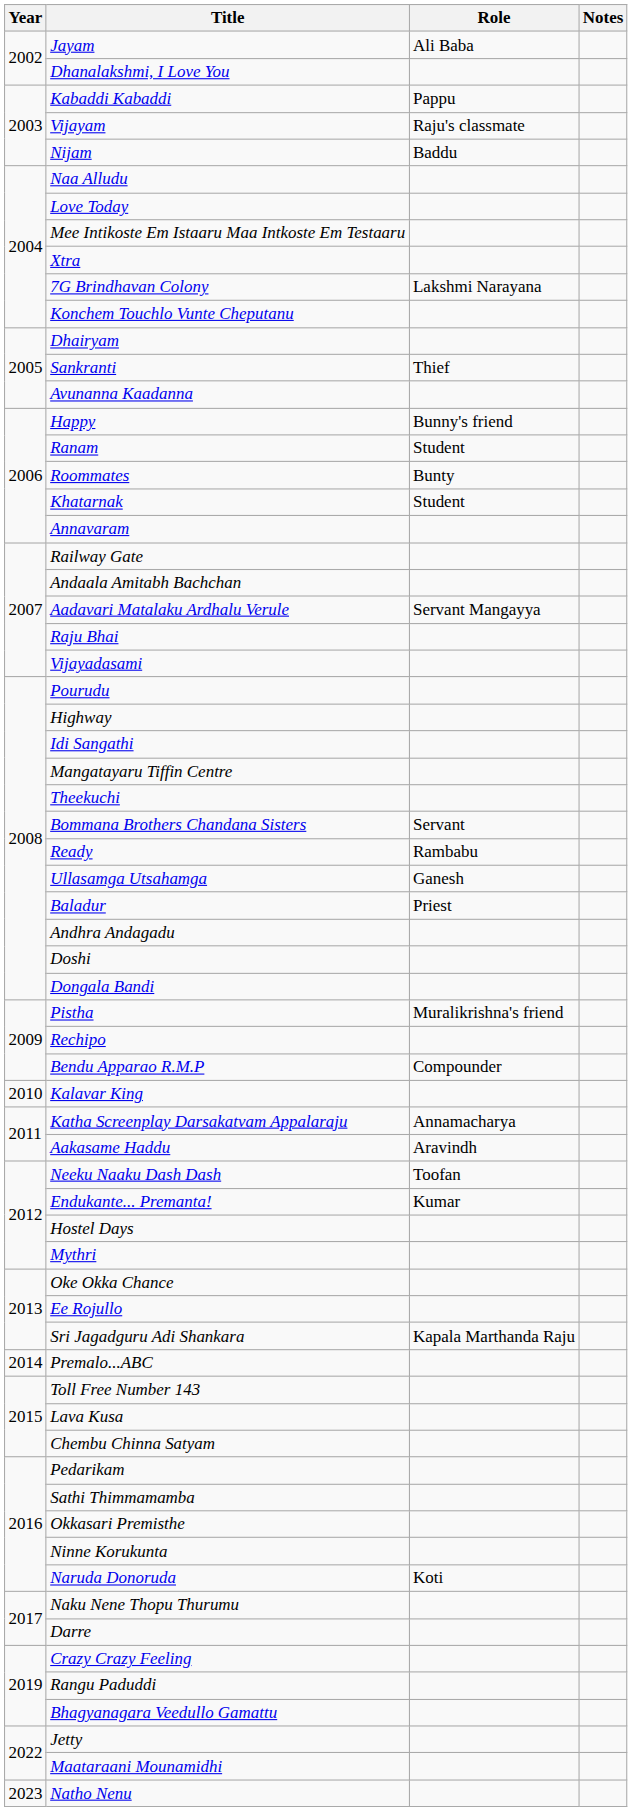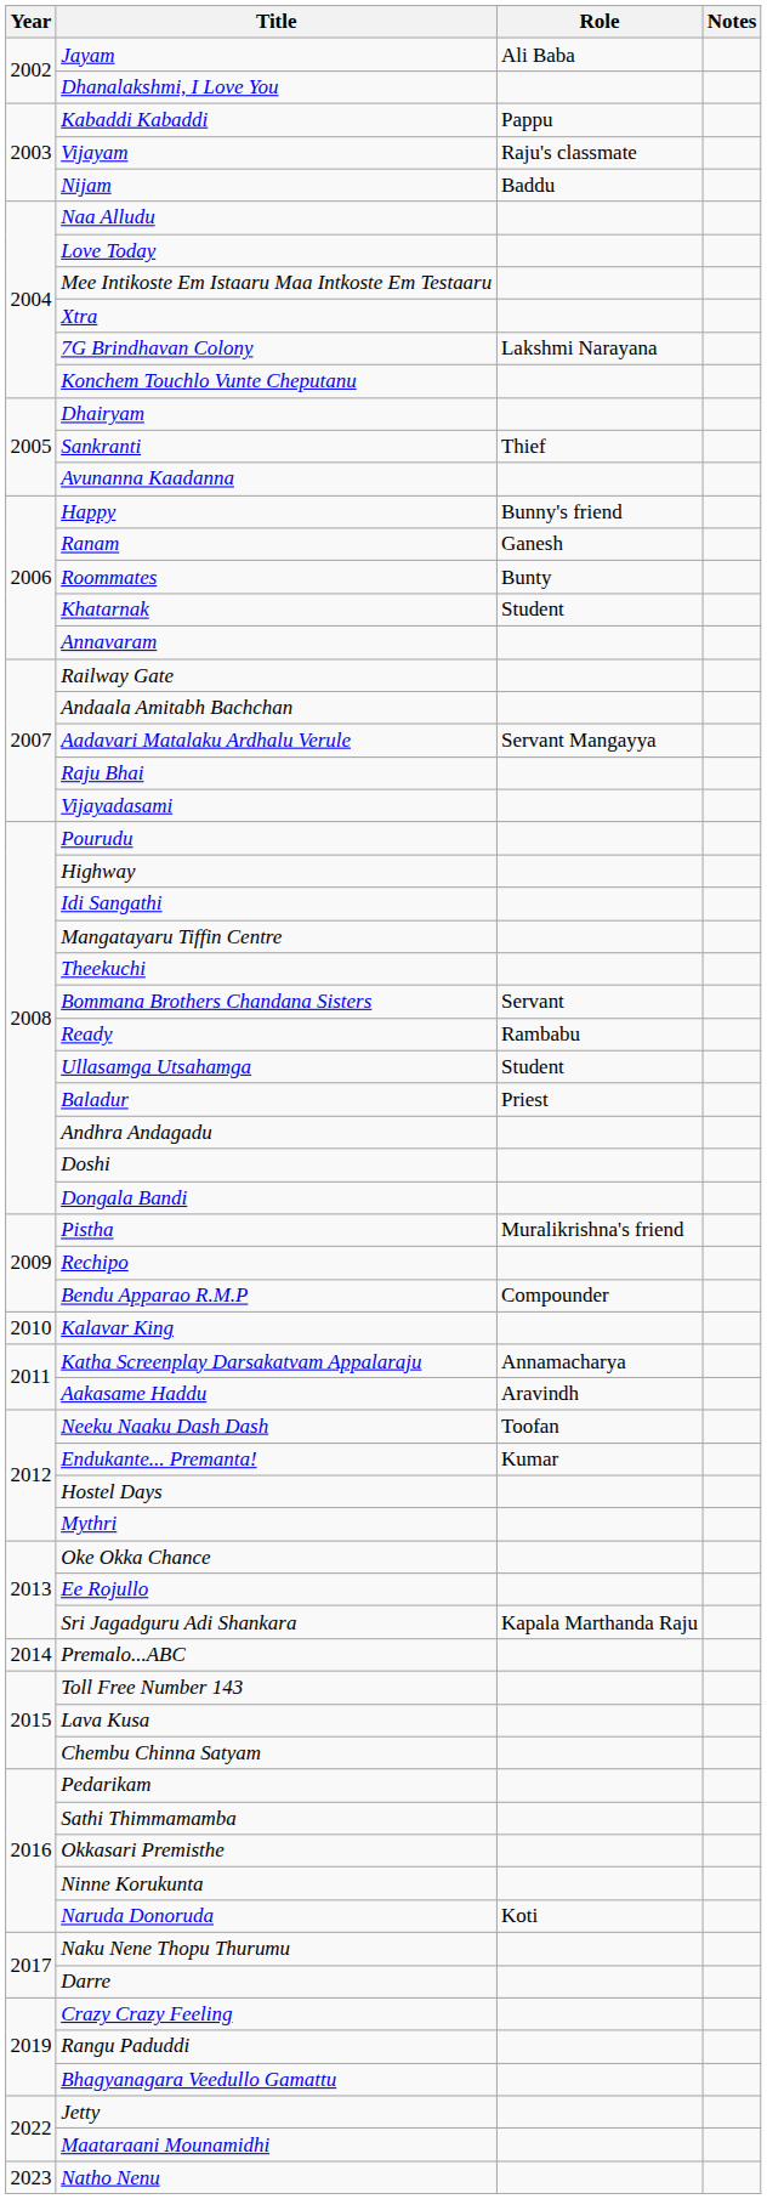 <table class="wikitable">
 <tr>
 <th>Year</th>
 <th>Title</th>
 <th>Role</th>
 <th>Notes</th>
 </tr>
 <tr>
 <td rowspan="2">2002</td>
 <td><em><a href='#'>Jayam</a></em></td>
 <td>Ali Baba</td>
 <td></td>
 </tr>
 <tr>
 <td><em><a href='#'>Dhanalakshmi, I Love You</a></em></td>
 <td></td>
 <td></td>
 </tr>
 <tr>
 <td rowspan="3">2003</td>
 <td><em><a href='#'>Kabaddi Kabaddi</a></em></td>
 <td>Pappu</td>
 <td></td>
 </tr>
 <tr>
 <td><em><a href='#'>Vijayam</a></em></td>
 <td>Raju's classmate</td>
 <td></td>
 </tr>
 <tr>
 <td><em><a href='#'>Nijam</a></em></td>
 <td>Baddu</td>
 <td></td>
 </tr>
 <tr>
 <td rowspan="6">2004</td>
 <td><em><a href='#'>Naa Alludu</a></em></td>
 <td></td>
 <td></td>
 </tr>
 <tr>
 <td><em><a href='#'>Love Today</a></em></td>
 <td></td>
 <td></td>
 </tr>
 <tr>
 <td><em>Mee Intikoste Em Istaaru Maa Intkoste Em Testaaru</em></td>
 <td></td>
 <td></td>
 </tr>
 <tr>
 <td><em><a href='#'>Xtra</a></em></td>
 <td></td>
 <td></td>
 </tr>
 <tr>
 <td><em><a href='#'>7G Brindhavan Colony</a></em></td>
 <td>Lakshmi Narayana</td>
 <td></td>
 </tr>
 <tr>
 <td><em><a href='#'>Konchem Touchlo Vunte Cheputanu</a></em></td>
 <td></td>
 <td></td>
 </tr>
 <tr>
 <td rowspan="3">2005</td>
 <td><em><a href='#'>Dhairyam</a></em></td>
 <td></td>
 <td></td>
 </tr>
 <tr>
 <td><em><a href='#'>Sankranti</a></em></td>
 <td>Thief</td>
 <td></td>
 </tr>
 <tr>
 <td><em><a href='#'>Avunanna Kaadanna</a></em></td>
 <td></td>
 <td></td>
 </tr>
 <tr>
 <td rowspan="5">2006</td>
 <td><em><a href='#'>Happy</a></em></td>
 <td>Bunny's friend</td>
 <td></td>
 </tr>
 <tr>
 <td><em><a href='#'>Ranam</a></em></td>
-<td>Student</td>
+<td>Ganesh</td>
 <td></td>
 </tr>
 <tr>
 <td><em><a href='#'>Roommates</a></em></td>
 <td>Bunty</td>
 <td></td>
 </tr>
 <tr>
 <td><em><a href='#'>Khatarnak</a></em></td>
 <td>Student</td>
 <td></td>
 </tr>
 <tr>
 <td><em><a href='#'>Annavaram</a></em></td>
 <td></td>
 <td></td>
 </tr>
 <tr>
 <td rowspan="5">2007</td>
 <td><em>Railway Gate</em></td>
 <td></td>
 <td></td>
 </tr>
 <tr>
 <td><em>Andaala Amitabh Bachchan</em></td>
 <td></td>
 <td></td>
 </tr>
 <tr>
 <td><em><a href='#'>Aadavari Matalaku Ardhalu Verule</a></em></td>
 <td>Servant Mangayya</td>
 <td></td>
 </tr>
 <tr>
 <td><em><a href='#'>Raju Bhai</a></em></td>
 <td></td>
 <td></td>
 </tr>
 <tr>
 <td><em><a href='#'>Vijayadasami</a></em></td>
 <td></td>
 <td></td>
 </tr>
 <tr>
 <td rowspan="12">2008</td>
 <td><em><a href='#'>Pourudu</a></em></td>
 <td></td>
 <td></td>
 </tr>
 <tr>
 <td><em>Highway</em></td>
 <td></td>
 <td></td>
 </tr>
 <tr>
 <td><em><a href='#'>Idi Sangathi</a></em></td>
 <td></td>
 <td></td>
 </tr>
 <tr>
 <td><em>Mangatayaru Tiffin Centre</em></td>
 <td></td>
 <td></td>
 </tr>
 <tr>
 <td><em><a href='#'>Theekuchi</a></em></td>
 <td></td>
 <td></td>
 </tr>
 <tr>
 <td><em><a href='#'>Bommana Brothers Chandana Sisters</a></em></td>
 <td>Servant</td>
 <td></td>
 </tr>
 <tr>
 <td><em><a href='#'>Ready</a></em></td>
 <td>Rambabu</td>
 <td></td>
 </tr>
 <tr>
 <td><em><a href='#'>Ullasamga Utsahamga</a></em></td>
-<td>Ganesh</td>
+<td>Student</td>
 <td></td>
 </tr>
 <tr>
 <td><em><a href='#'>Baladur</a></em></td>
 <td>Priest</td>
 <td></td>
 </tr>
 <tr>
 <td><em>Andhra Andagadu</em></td>
 <td></td>
 <td></td>
 </tr>
 <tr>
 <td><em>Doshi</em></td>
 <td></td>
 <td></td>
 </tr>
 <tr>
 <td><em><a href='#'>Dongala Bandi</a></em></td>
 <td></td>
 <td></td>
 </tr>
 <tr>
 <td rowspan="3">2009</td>
 <td><em><a href='#'>Pistha</a></em></td>
 <td>Muralikrishna's friend</td>
 <td></td>
 </tr>
 <tr>
 <td><em><a href='#'>Rechipo</a></em></td>
 <td></td>
 <td></td>
 </tr>
 <tr>
 <td><em><a href='#'>Bendu Apparao R.M.P</a></em></td>
 <td>Compounder</td>
 <td></td>
 </tr>
 <tr>
 <td rowspan="1">2010</td>
 <td><em><a href='#'>Kalavar King</a></em></td>
 <td></td>
 <td></td>
 </tr>
 <tr>
 <td rowspan="2">2011</td>
 <td><em><a href='#'>Katha Screenplay Darsakatvam Appalaraju</a></em></td>
 <td>Annamacharya</td>
 <td></td>
 </tr>
 <tr>
 <td><em><a href='#'>Aakasame Haddu</a></em></td>
 <td>Aravindh</td>
 <td></td>
 </tr>
 <tr>
 <td rowspan="4">2012</td>
 <td><em><a href='#'>Neeku Naaku Dash Dash</a></em></td>
 <td>Toofan</td>
 <td></td>
 </tr>
 <tr>
 <td><em><a href='#'>Endukante... Premanta!</a></em></td>
 <td>Kumar</td>
 <td></td>
 </tr>
 <tr>
 <td><em>Hostel Days</em></td>
 <td></td>
 <td></td>
 </tr>
 <tr>
 <td><em><a href='#'>Mythri</a></em></td>
 <td></td>
 <td></td>
 </tr>
 <tr>
 <td rowspan="3">2013</td>
 <td><em>Oke Okka Chance</em></td>
 <td></td>
 <td></td>
 </tr>
 <tr>
 <td><em><a href='#'>Ee Rojullo</a></em></td>
 <td></td>
 <td></td>
 </tr>
 <tr>
 <td><em>Sri Jagadguru Adi Shankara</em></td>
 <td>Kapala Marthanda Raju</td>
 <td></td>
 </tr>
 <tr>
 <td>2014</td>
 <td><em>Premalo...ABC</em></td>
 <td></td>
 <td></td>
 </tr>
 <tr>
 <td rowspan="3">2015</td>
 <td><em>Toll Free Number 143</em></td>
 <td></td>
 <td></td>
 </tr>
 <tr>
 <td><em>Lava Kusa</em></td>
 <td></td>
 <td></td>
 </tr>
 <tr>
 <td><em>Chembu Chinna Satyam</em></td>
 <td></td>
 <td></td>
 </tr>
 <tr>
 <td rowspan="5">2016</td>
 <td><em>Pedarikam</em></td>
 <td></td>
 <td></td>
 </tr>
 <tr>
 <td><em>Sathi Thimmamamba</em></td>
 <td></td>
 <td></td>
 </tr>
 <tr>
 <td><em>Okkasari Premisthe</em></td>
 <td></td>
 <td></td>
 </tr>
 <tr>
 <td><em>Ninne Korukunta</em></td>
 <td></td>
 <td></td>
 </tr>
 <tr>
 <td><em><a href='#'>Naruda Donoruda</a></em></td>
 <td>Koti</td>
 <td></td>
 </tr>
 <tr>
 <td rowspan="2">2017</td>
 <td><em>Naku Nene Thopu Thurumu</em></td>
 <td></td>
 <td></td>
 </tr>
 <tr>
 <td><em>Darre</em></td>
 <td></td>
 <td></td>
 </tr>
 <tr>
 <td rowspan="3">2019</td>
 <td><em><a href='#'>Crazy Crazy Feeling</a></em></td>
 <td></td>
 <td></td>
 </tr>
 <tr>
 <td><em>Rangu Paduddi</em></td>
 <td></td>
 <td></td>
 </tr>
 <tr>
 <td><em><a href='#'>Bhagyanagara Veedullo Gamattu</a></em></td>
 <td></td>
 <td></td>
 </tr>
 <tr>
 <td rowspan="2">2022</td>
 <td><em>Jetty</em></td>
 <td></td>
 <td></td>
 </tr>
 <tr>
 <td><a href='#'><em>Maataraani Mounamidhi</em></a></td>
 <td></td>
 <td></td>
 </tr>
 <tr>
 <td>2023</td>
 <td><em><a href='#'>Natho Nenu</a></em></td>
 <td></td>
 <td></td>
 </tr>
 </table>
